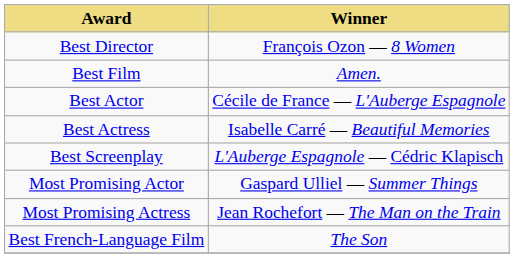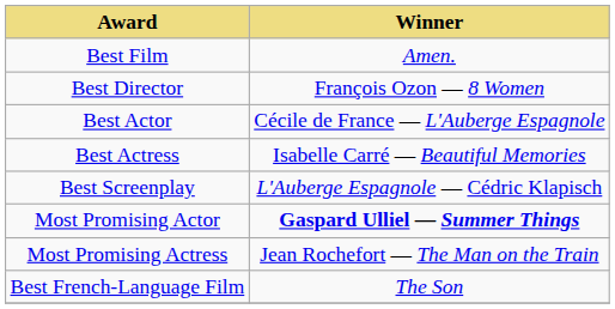 <table class="wikitable" border="1">
 <tr>
 <th style="background:#EEDD82;">Award</th>
 <th style="background:#EEDD82;">Winner</th>
 </tr>
 <tr>
+<td align="center" valign="center"><a href='#'>Best Film</a></td>
+<td align="center" valign="center"><em><a href='#'>Amen.</a></em></td>
+</tr>
+<tr>
 <td align="center" valign="center"><a href='#'>Best Director</a></td>
 <td align="center" valign="center"><a href='#'>François Ozon</a> — <em><a href='#'>8 Women</a></em></td>
-</tr>
-<tr>
-<td align="center" valign="center"><a href='#'>Best Film</a></td>
-<td align="center" valign="center"><em><a href='#'>Amen.</a></em></td>
 </tr>
 <tr>
 <td align="center" valign="center"><a href='#'>Best Actor</a></td>
 <td align="center" valign="center"><a href='#'>Cécile de France</a> — <em><a href='#'>L'Auberge Espagnole</a></em></td>
 </tr>
 <tr>
 <td align="center" valign="center"><a href='#'>Best Actress</a></td>
 <td align="center" valign="center"><a href='#'>Isabelle Carré</a> — <em><a href='#'>Beautiful Memories</a></em></td>
 </tr>
 <tr>
 <td align="center" valign="center"><a href='#'>Best Screenplay</a></td>
 <td align="center" valign="center"><em><a href='#'>L'Auberge Espagnole</a></em> — <a href='#'>Cédric Klapisch</a></td>
 </tr>
 <tr>
 <td align="center" valign="center"><a href='#'>Most Promising Actor</a></td>
-<td align="center" valign="center"><a href='#'>Gaspard Ulliel</a> — <em><a href='#'>Summer Things</a></em></td>
+<td align="center" valign="center"><strong><a href='#'>Gaspard Ulliel</a> — <em><a href='#'>Summer Things</a></em></strong></td>
 </tr>
 <tr>
 <td align="center" valign="center"><a href='#'>Most Promising Actress</a></td>
 <td align="center" valign="center"><a href='#'>Jean Rochefort</a> — <em><a href='#'>The Man on the Train</a></em></td>
 </tr>
 <tr>
 <td align="center" valign="center"><a href='#'>Best French-Language Film</a></td>
 <td align="center" valign="center"><em><a href='#'>The Son</a></em></td>
 </tr>
 <tr>
 </tr>
 </table>
